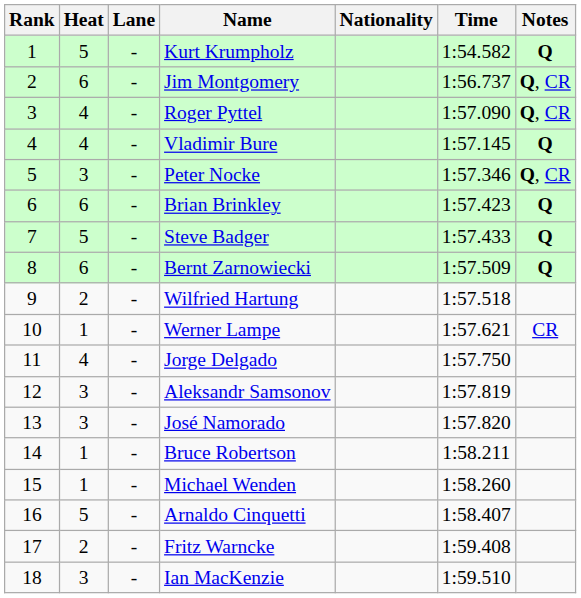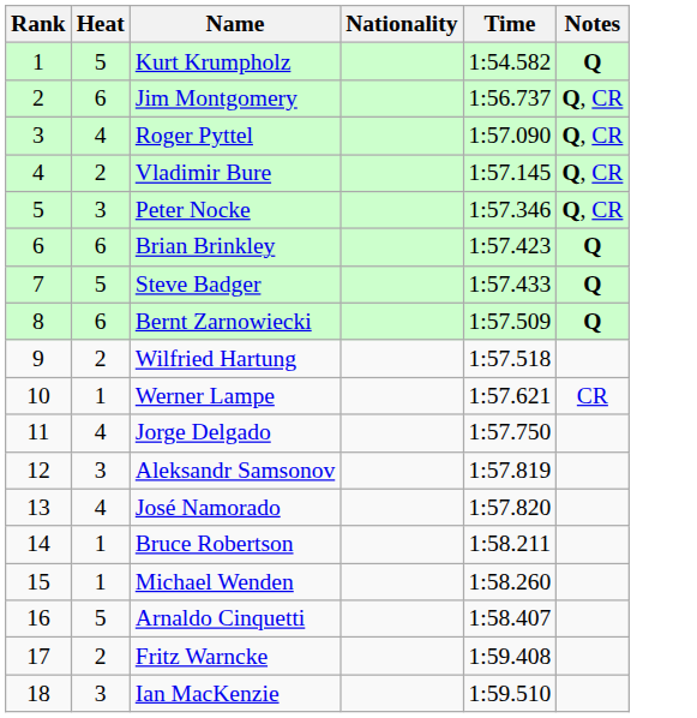 <table class="wikitable sortable" style="text-align:center">
 <tr>
 <th>Rank</th>
 <th>Heat</th>
-<th>Lane</th>
 <th>Name</th>
 <th>Nationality</th>
 <th>Time</th>
 <th>Notes</th>
 </tr>
 <tr bgcolor=ccffcc>
 <td>1</td>
 <td>5</td>
-<td>-</td>
 <td align=left><a href='#'>Kurt Krumpholz</a></td>
 <td align=left></td>
 <td>1:54.582</td>
 <td><strong>Q</strong></td>
 </tr>
 <tr bgcolor=ccffcc>
 <td>2</td>
 <td>6</td>
-<td>-</td>
 <td align=left><a href='#'>Jim Montgomery</a></td>
 <td align=left></td>
 <td>1:56.737</td>
 <td><strong>Q</strong>, <a href='#'>CR</a></td>
 </tr>
 <tr bgcolor=ccffcc>
 <td>3</td>
 <td>4</td>
-<td>-</td>
 <td align=left><a href='#'>Roger Pyttel</a></td>
 <td align=left></td>
 <td>1:57.090</td>
 <td><strong>Q</strong>, <a href='#'>CR</a></td>
 </tr>
 <tr bgcolor=ccffcc>
 <td>4</td>
-<td>4</td>
-<td>-</td>
+<td>2</td>
 <td align=left><a href='#'>Vladimir Bure</a></td>
 <td align=left></td>
 <td>1:57.145</td>
-<td><strong>Q</strong></td>
+<td><strong>Q</strong>, <a href='#'>CR</a></td>
 </tr>
 <tr bgcolor=ccffcc>
 <td>5</td>
 <td>3</td>
-<td>-</td>
 <td align=left><a href='#'>Peter Nocke</a></td>
 <td align=left></td>
 <td>1:57.346</td>
 <td><strong>Q</strong>, <a href='#'>CR</a></td>
 </tr>
 <tr bgcolor=ccffcc>
 <td>6</td>
 <td>6</td>
-<td>-</td>
 <td align=left><a href='#'>Brian Brinkley</a></td>
 <td align=left></td>
 <td>1:57.423</td>
 <td><strong>Q</strong></td>
 </tr>
 <tr bgcolor=ccffcc>
 <td>7</td>
 <td>5</td>
-<td>-</td>
 <td align=left><a href='#'>Steve Badger</a></td>
 <td align=left></td>
 <td>1:57.433</td>
 <td><strong>Q</strong></td>
 </tr>
 <tr bgcolor=ccffcc>
 <td>8</td>
 <td>6</td>
-<td>-</td>
 <td align=left><a href='#'>Bernt Zarnowiecki</a></td>
 <td align=left></td>
 <td>1:57.509</td>
 <td><strong>Q</strong></td>
 </tr>
 <tr>
 <td>9</td>
 <td>2</td>
-<td>-</td>
 <td align=left><a href='#'>Wilfried Hartung</a></td>
 <td align=left></td>
 <td>1:57.518</td>
 <td></td>
 </tr>
 <tr>
 <td>10</td>
 <td>1</td>
-<td>-</td>
 <td align=left><a href='#'>Werner Lampe</a></td>
 <td align=left></td>
 <td>1:57.621</td>
 <td><a href='#'>CR</a></td>
 </tr>
 <tr>
 <td>11</td>
 <td>4</td>
-<td>-</td>
 <td align=left><a href='#'>Jorge Delgado</a></td>
 <td align=left></td>
 <td>1:57.750</td>
 <td></td>
 </tr>
 <tr>
 <td>12</td>
 <td>3</td>
-<td>-</td>
 <td align=left><a href='#'>Aleksandr Samsonov</a></td>
 <td align=left></td>
 <td>1:57.819</td>
 <td></td>
 </tr>
 <tr>
 <td>13</td>
-<td>3</td>
-<td>-</td>
+<td>4</td>
 <td align=left><a href='#'>José Namorado</a></td>
 <td align=left></td>
 <td>1:57.820</td>
 <td></td>
 </tr>
 <tr>
 <td>14</td>
 <td>1</td>
-<td>-</td>
 <td align=left><a href='#'>Bruce Robertson</a></td>
 <td align=left></td>
 <td>1:58.211</td>
 <td></td>
 </tr>
 <tr>
 <td>15</td>
 <td>1</td>
-<td>-</td>
 <td align=left><a href='#'>Michael Wenden</a></td>
 <td align=left></td>
 <td>1:58.260</td>
 <td></td>
 </tr>
 <tr>
 <td>16</td>
 <td>5</td>
-<td>-</td>
 <td align=left><a href='#'>Arnaldo Cinquetti</a></td>
 <td align=left></td>
 <td>1:58.407</td>
 <td></td>
 </tr>
 <tr>
 <td>17</td>
 <td>2</td>
-<td>-</td>
 <td align=left><a href='#'>Fritz Warncke</a></td>
 <td align=left></td>
 <td>1:59.408</td>
 <td></td>
 </tr>
 <tr>
 <td>18</td>
 <td>3</td>
-<td>-</td>
 <td align=left><a href='#'>Ian MacKenzie</a></td>
 <td align=left></td>
 <td>1:59.510</td>
 <td></td>
 </tr>
 </table>
